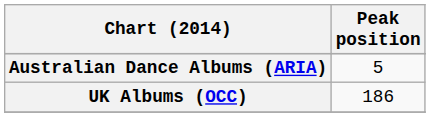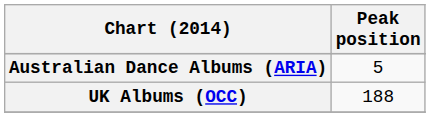 <table class="wikitable sortable plainrowheaders">
 <tr>
 <th scope="col">Chart (2014)</th>
 <th scope="col">Peak<br>position</th>
 </tr>
 <tr>
 </tr>
 <tr>
 <th scope="row">Australian Dance Albums (<a href='#'>ARIA</a>)</th>
 <td align="center">5</td>
 </tr>
 <tr>
 <th scope="row">UK Albums (<a href='#'>OCC</a>)</th>
-<td align="center">186</td>
+<td align="center">188</td>
 </tr>
 <tr>
 </tr>
 <tr>
 </tr>
 <tr>
 </tr>
 </table>
